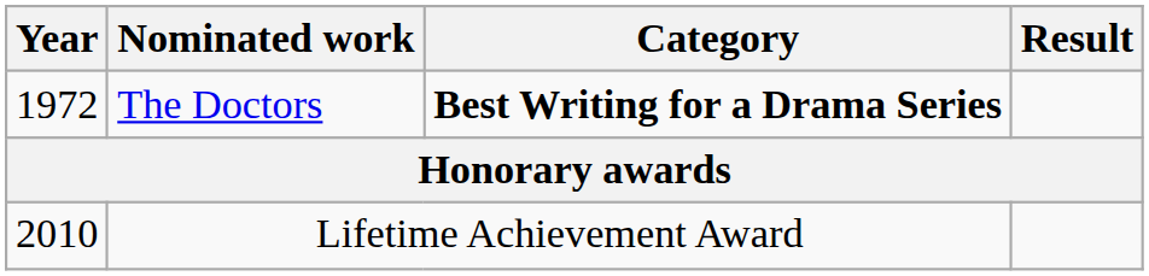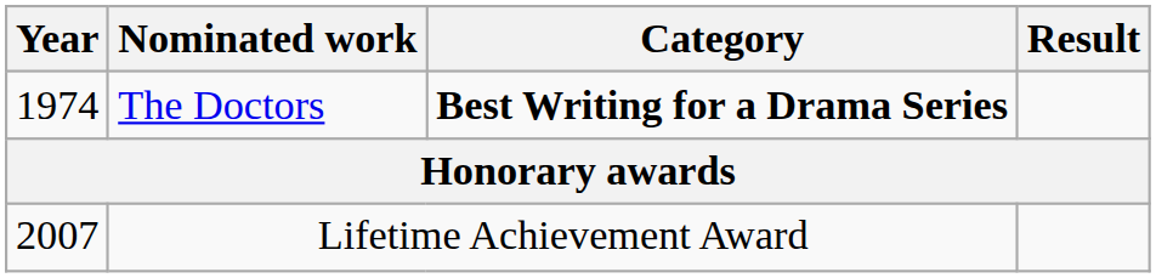 <table class="wikitable">
 <tr>
 <th>Year</th>
 <th>Nominated work</th>
 <th>Category</th>
 <th>Result</th>
 </tr>
 <tr>
-<td>1972</td>
+<td>1974</td>
 <td><a href='#'>The Doctors</a></td>
 <td><strong>Best Writing for a Drama Series</strong></td>
 <td></td>
 </tr>
 <tr>
 <th colspan=4>Honorary awards</th>
 </tr>
 <tr>
-<td>2010</td>
+<td>2007</td>
 <td colspan=2 align=center>Lifetime Achievement Award</td>
 <td></td>
 </tr>
 </table>
